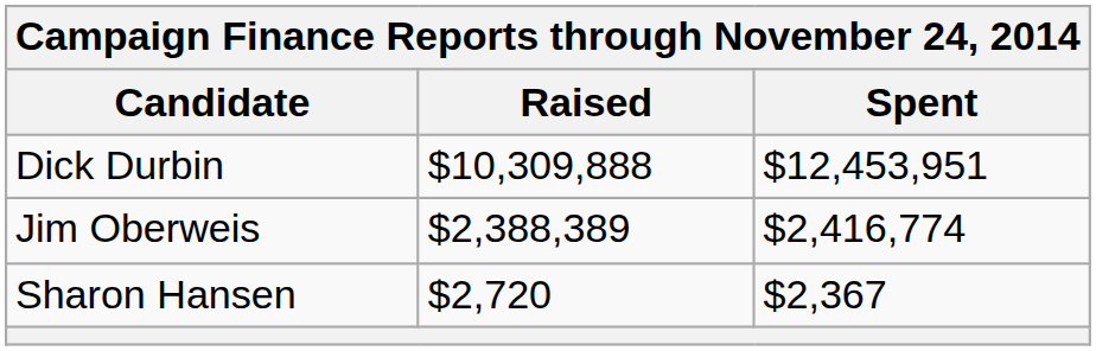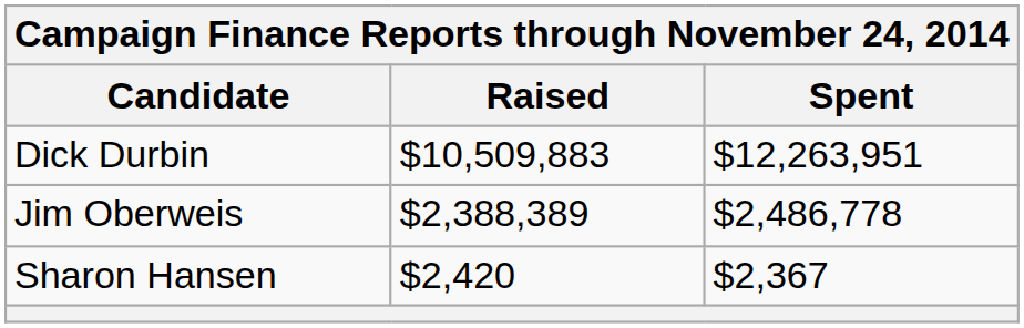 <table class="wikitable">
 <tr>
 <th colspan=5>Campaign Finance Reports through November 24, 2014</th>
 </tr>
 <tr>
 <th>Candidate</th>
 <th>Raised</th>
 <th>Spent</th>
 </tr>
 <tr>
 <td>Dick Durbin</td>
-<td>$10,309,888</td>
-<td>$12,453,951</td>
+<td>$10,509,883</td>
+<td>$12,263,951</td>
 </tr>
 <tr>
 <td>Jim Oberweis</td>
 <td>$2,388,389</td>
-<td>$2,416,774</td>
+<td>$2,486,778</td>
 </tr>
 <tr>
 <td>Sharon Hansen</td>
-<td>$2,720</td>
+<td>$2,420</td>
 <td>$2,367</td>
 </tr>
 <tr>
 <th colspan=5></th>
 </tr>
 </table>
